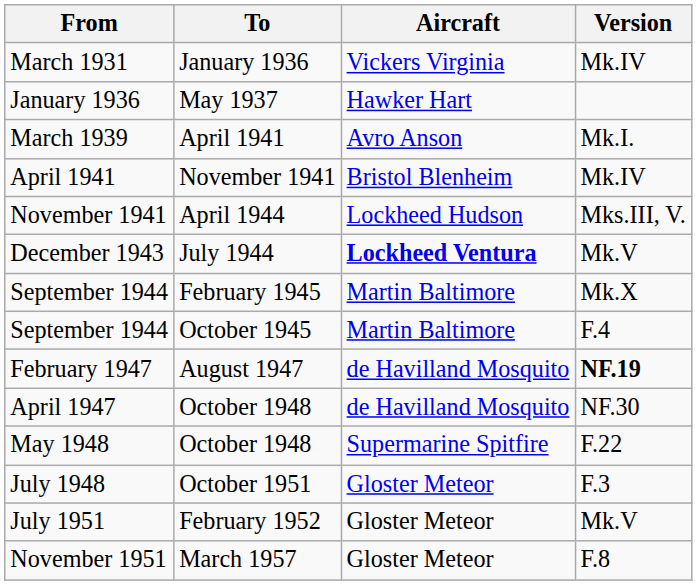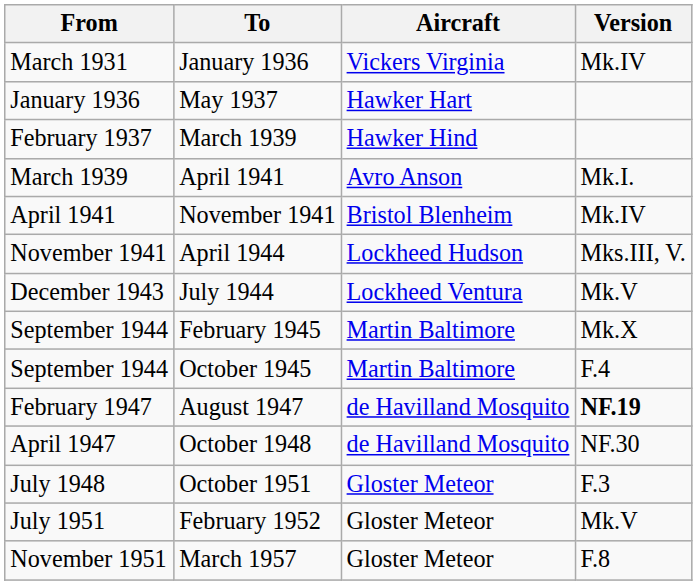 <table class="wikitable">
 <tr>
 <th>From</th>
 <th>To</th>
 <th>Aircraft</th>
 <th>Version</th>
 </tr>
 <tr>
 <td>March 1931</td>
 <td>January 1936</td>
 <td><a href='#'>Vickers Virginia</a></td>
 <td>Mk.IV</td>
 </tr>
 <tr>
 <td>January 1936</td>
 <td>May 1937</td>
 <td><a href='#'>Hawker Hart</a></td>
+<td></td>
+</tr>
+<tr>
+<td>February 1937</td>
+<td>March 1939</td>
+<td><a href='#'>Hawker Hind</a></td>
 <td></td>
 </tr>
 <tr>
 <td>March 1939</td>
 <td>April 1941</td>
 <td><a href='#'>Avro Anson</a></td>
 <td>Mk.I.</td>
 </tr>
 <tr>
 <td>April 1941</td>
 <td>November 1941</td>
 <td><a href='#'>Bristol Blenheim</a></td>
 <td>Mk.IV</td>
 </tr>
 <tr>
 <td>November 1941</td>
 <td>April 1944</td>
 <td><a href='#'>Lockheed Hudson</a></td>
 <td>Mks.III, V.</td>
 </tr>
 <tr>
 <td>December 1943</td>
 <td>July 1944</td>
-<td><strong><a href='#'>Lockheed Ventura</a></strong></td>
+<td><a href='#'>Lockheed Ventura</a></td>
 <td>Mk.V</td>
 </tr>
 <tr>
 <td>September 1944</td>
 <td>February 1945</td>
 <td><a href='#'>Martin Baltimore</a></td>
 <td>Mk.X</td>
 </tr>
 <tr>
 <td>September 1944</td>
 <td>October 1945</td>
 <td><a href='#'>Martin Baltimore</a></td>
 <td>F.4</td>
 </tr>
 <tr>
 <td>February 1947</td>
 <td>August 1947</td>
 <td><a href='#'>de Havilland Mosquito</a></td>
 <td><strong>NF.19</strong></td>
 </tr>
 <tr>
 <td>April 1947</td>
 <td>October 1948</td>
 <td><a href='#'>de Havilland Mosquito</a></td>
 <td>NF.30</td>
 </tr>
 <tr>
-<td>May 1948</td>
-<td>October 1948</td>
-<td><a href='#'>Supermarine Spitfire</a></td>
-<td>F.22</td>
-</tr>
-<tr>
 <td>July 1948</td>
 <td>October 1951</td>
 <td><a href='#'>Gloster Meteor</a></td>
 <td>F.3</td>
 </tr>
 <tr>
 <td>July 1951</td>
 <td>February 1952</td>
 <td>Gloster Meteor</td>
 <td>Mk.V</td>
 </tr>
 <tr>
 <td>November 1951</td>
 <td>March 1957</td>
 <td>Gloster Meteor</td>
 <td>F.8</td>
 </tr>
 </table>
